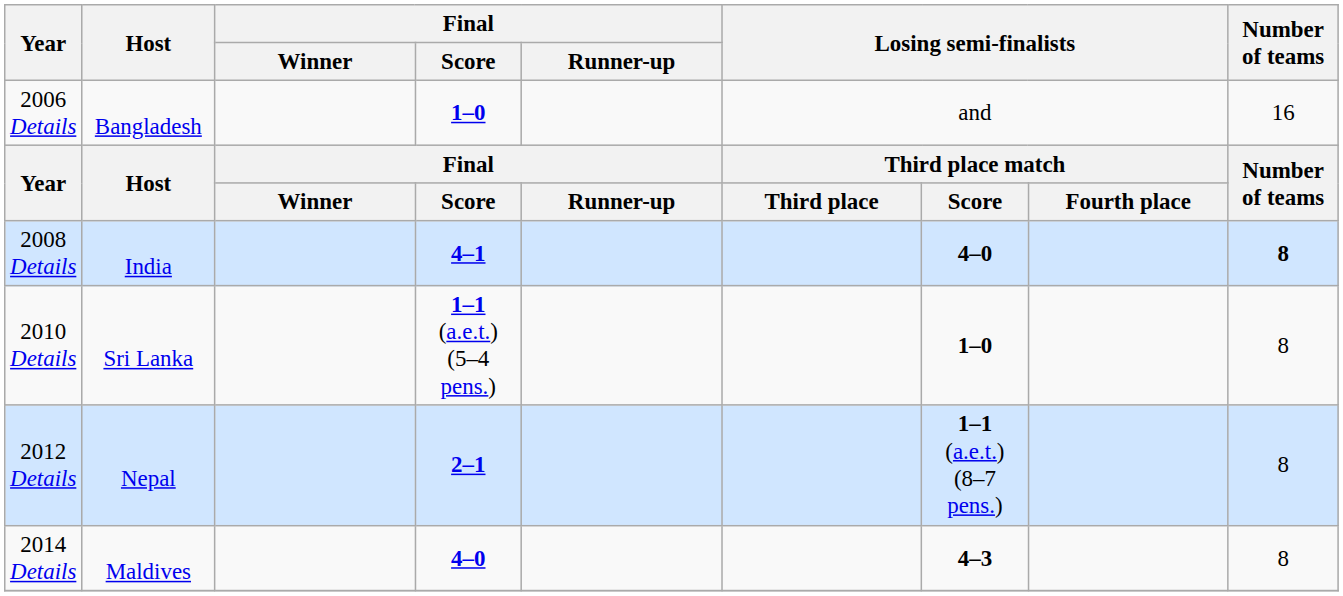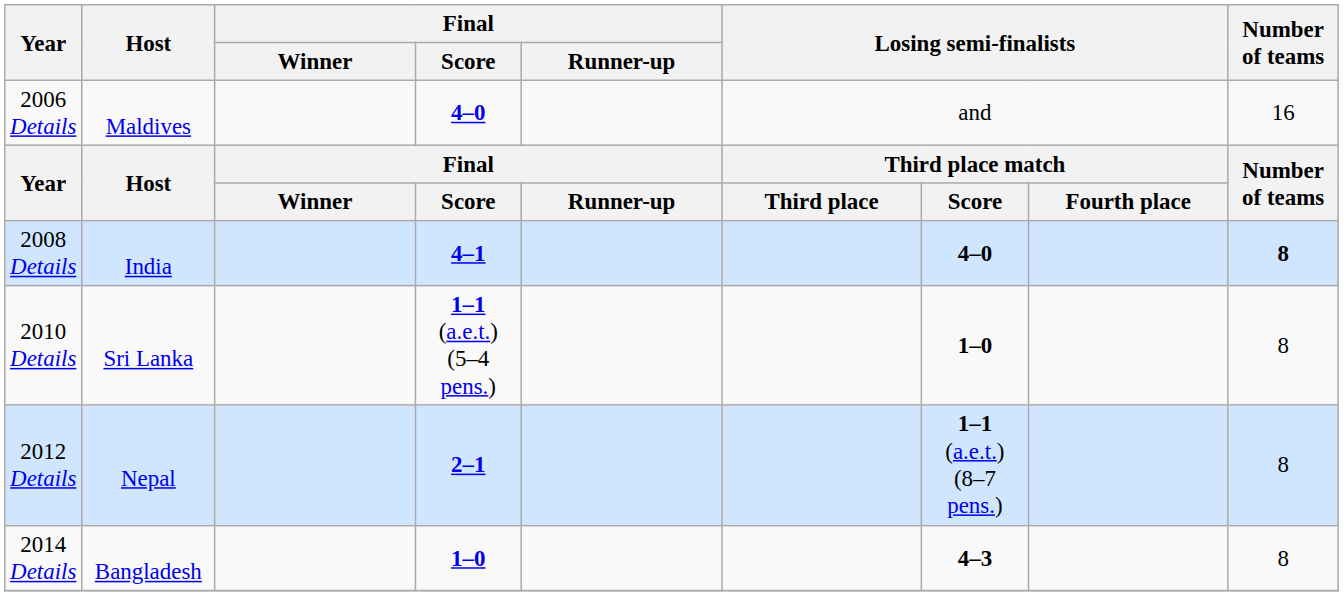 <table class="wikitable" style="font-size:95%; width: 100%; text-align: center;">
 <tr>
 <th rowspan="2" width="05%">Year</th>
 <th rowspan="2" width="10%">Host</th>
 <th colspan="3">Final</th>
 <th rowspan="2" colspan="3">Losing semi-finalists</th>
 <th rowspan="2">Number of teams</th>
 </tr>
 <tr>
 <th width="15%">Winner</th>
 <th width="08%">Score</th>
 <th width="15%">Runner-up</th>
 </tr>
 <tr>
 <td>2006<br><em><a href='#'>Details</a></em></td>
-<td> <br> <a href='#'>Bangladesh</a></td>
+<td><br><a href='#'>Maldives</a></td>
 <td><strong></strong></td>
-<td><strong><a href='#'>1–0</a></strong></td>
+<td><strong><a href='#'>4–0</a></strong></td>
 <td></td>
 <td colspan="3"> and </td>
 <td>16</td>
 </tr>
 <tr>
 <th rowspan="2" width="05%">Year</th>
 <th rowspan="2" width="10%">Host</th>
 <th colspan="3">Final</th>
 <th colspan="3">Third place match</th>
 <th rowspan="2">Number of teams</th>
 </tr>
 <tr>
 <th width="15%">Winner</th>
 <th width="08%">Score</th>
 <th width="15%">Runner-up</th>
 <th width="15%">Third place</th>
 <th width="08%">Score</th>
 <th width="15%">Fourth place</th>
 </tr>
 <tr style="background:#D0E6FF;">
 <td>2008<br><em><a href='#'>Details</a></em></td>
 <td><br><a href='#'>India</a></td>
 <td><strong></strong></td>
 <td><strong><a href='#'>4–1</a></strong></td>
 <td></td>
 <td></td>
 <td><strong>4–0</strong></td>
 <td></td>
 <td><strong>8</strong></td>
 </tr>
 <tr>
 <td>2010<br><em><a href='#'>Details</a></em></td>
 <td><br><a href='#'>Sri Lanka</a></td>
 <td><strong></strong></td>
 <td><strong><a href='#'>1–1</a></strong> (<a href='#'>a.e.t.</a>)<br>(5–4 <a href='#'>pens.</a>)</td>
 <td></td>
 <td></td>
 <td><strong>1–0</strong></td>
 <td></td>
 <td>8</td>
 </tr>
 <tr style="background:#D0E6FF;">
 <td>2012<br><em><a href='#'>Details</a></em></td>
 <td><br><a href='#'>Nepal</a></td>
 <td><strong></strong></td>
 <td><strong><a href='#'>2–1</a></strong></td>
 <td></td>
 <td></td>
 <td><strong>1–1</strong> (<a href='#'>a.e.t.</a>)<br>(8–7 <a href='#'>pens.</a>)</td>
 <td></td>
 <td>8</td>
 </tr>
 <tr>
 <td>2014<br><em><a href='#'>Details</a></em></td>
-<td><br><a href='#'>Maldives</a></td>
+<td> <br> <a href='#'>Bangladesh</a></td>
 <td><strong></strong></td>
-<td><strong><a href='#'>4–0</a></strong></td>
+<td><strong><a href='#'>1–0</a></strong></td>
 <td></td>
 <td></td>
 <td><strong>4–3</strong></td>
 <td></td>
 <td>8</td>
 </tr>
 <tr>
 </tr>
 </table>
